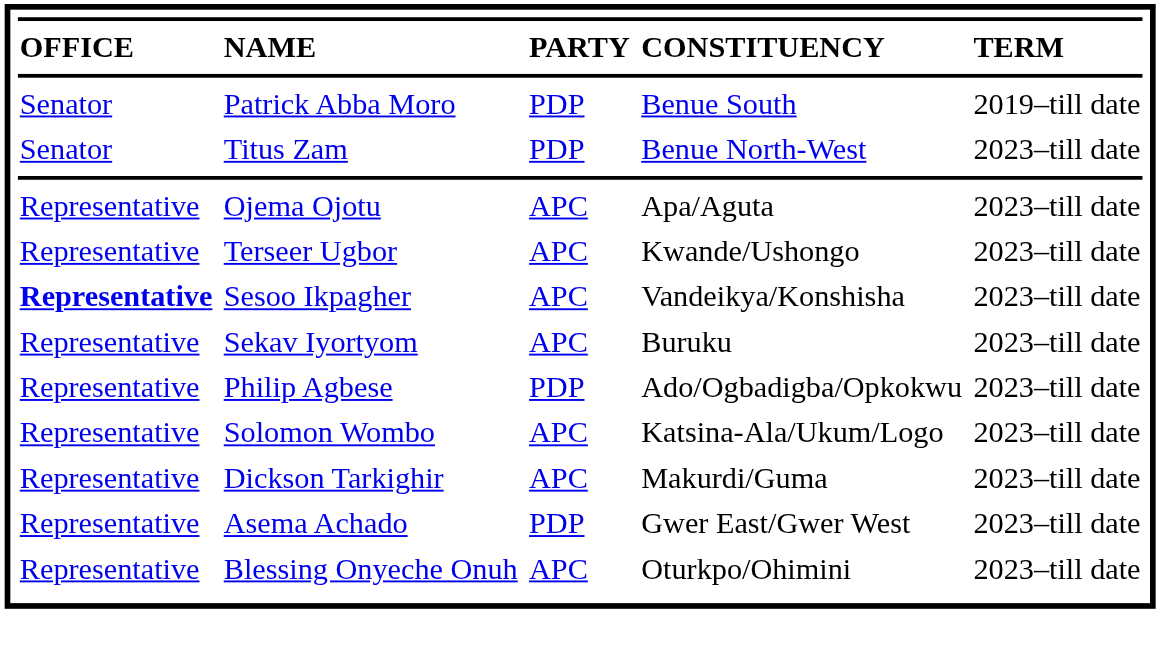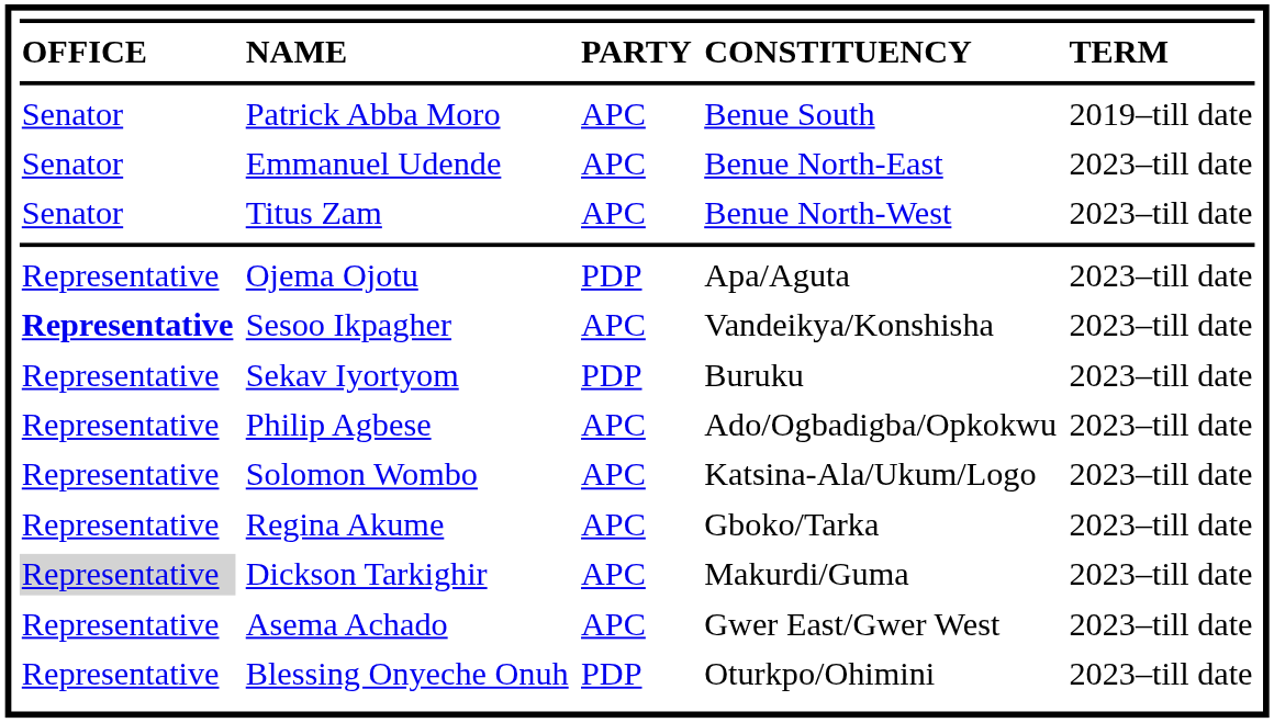 <table cellpadding=1 cellspacing=4 style="margin:3px; border:3px solid #000000;">
 <tr>
 <td bgcolor=#000000 colspan=5></td>
 </tr>
 <tr>
 <td><strong>OFFICE</strong></td>
 <td><strong>NAME</strong></td>
 <td><strong>PARTY</strong></td>
 <td><strong>CONSTITUENCY</strong></td>
 <td><strong>TERM</strong></td>
 </tr>
 <tr>
 <td bgcolor=#000000 colspan=5></td>
 </tr>
 <tr>
 <td><a href='#'>Senator</a></td>
 <td><a href='#'>Patrick Abba Moro</a></td>
-<td><a href='#'>PDP</a></td>
+<td><a href='#'>APC</a></td>
 <td><a href='#'>Benue South</a></td>
 <td>2019–till date</td>
 </tr>
 <tr>
 <td><a href='#'>Senator</a></td>
+<td><a href='#'>Emmanuel Udende</a></td>
+<td><a href='#'>APC</a></td>
+<td><a href='#'>Benue North-East</a></td>
+<td>2023–till date</td>
+</tr>
+<tr>
+<td><a href='#'>Senator</a></td>
 <td><a href='#'>Titus Zam</a></td>
-<td><a href='#'>PDP</a></td>
+<td><a href='#'>APC</a></td>
 <td><a href='#'>Benue North-West</a></td>
 <td>2023–till date</td>
 </tr>
 <tr>
 <td bgcolor=#000000 colspan=5></td>
 </tr>
 <tr>
 <td><a href='#'>Representative</a></td>
 <td><a href='#'>Ojema Ojotu</a></td>
-<td><a href='#'>APC</a></td>
+<td><a href='#'>PDP</a></td>
 <td>Apa/Aguta</td>
-<td>2023–till date</td>
-</tr>
-<tr>
-<td><a href='#'>Representative</a></td>
-<td><a href='#'>Terseer Ugbor</a></td>
-<td><a href='#'>APC</a></td>
-<td>Kwande/Ushongo</td>
 <td>2023–till date</td>
 </tr>
 <tr>
 <td><strong><a href='#'>Representative</a></strong></td>
 <td><a href='#'>Sesoo Ikpagher</a></td>
 <td><a href='#'>APC</a></td>
 <td>Vandeikya/Konshisha</td>
 <td>2023–till date</td>
 </tr>
 <tr>
 <td><a href='#'>Representative</a></td>
 <td><a href='#'>Sekav Iyortyom</a></td>
-<td><a href='#'>APC</a></td>
+<td><a href='#'>PDP</a></td>
 <td>Buruku</td>
 <td>2023–till date</td>
 </tr>
 <tr>
 <td><a href='#'>Representative</a></td>
 <td><a href='#'>Philip Agbese</a></td>
-<td><a href='#'>PDP</a></td>
+<td><a href='#'>APC</a></td>
 <td>Ado/Ogbadigba/Opkokwu</td>
 <td>2023–till date</td>
 </tr>
 <tr>
 <td><a href='#'>Representative</a></td>
 <td><a href='#'>Solomon Wombo</a></td>
 <td><a href='#'>APC</a></td>
 <td>Katsina-Ala/Ukum/Logo</td>
 <td>2023–till date</td>
 </tr>
 <tr>
 <td><a href='#'>Representative</a></td>
+<td><a href='#'>Regina Akume</a></td>
+<td><a href='#'>APC</a></td>
+<td>Gboko/Tarka</td>
+<td>2023–till date</td>
+</tr>
+<tr>
+<td style="background: lightgrey;"><a href='#'>Representative</a></td>
 <td><a href='#'>Dickson Tarkighir</a></td>
 <td><a href='#'>APC</a></td>
 <td>Makurdi/Guma</td>
 <td>2023–till date</td>
 </tr>
 <tr>
 <td><a href='#'>Representative</a></td>
 <td><a href='#'>Asema Achado</a></td>
-<td><a href='#'>PDP</a></td>
+<td><a href='#'>APC</a></td>
 <td>Gwer East/Gwer West</td>
 <td>2023–till date</td>
 </tr>
 <tr>
 <td><a href='#'>Representative</a></td>
 <td><a href='#'>Blessing Onyeche Onuh</a></td>
-<td><a href='#'>APC</a></td>
+<td><a href='#'>PDP</a></td>
 <td>Oturkpo/Ohimini</td>
 <td>2023–till date</td>
 </tr>
 <tr>
 </tr>
 </table>
